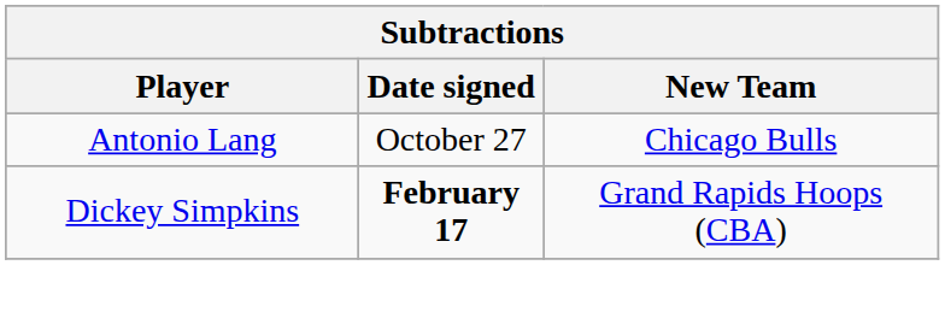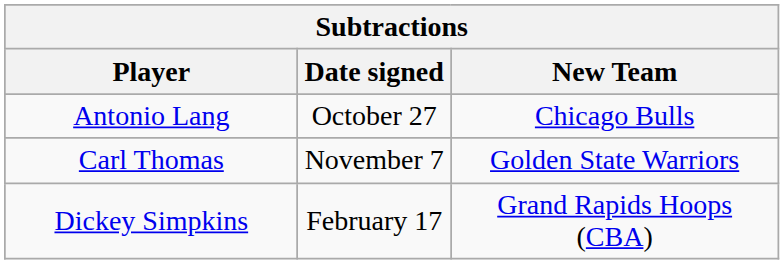 <table class="wikitable" style="text-align:center">
 <tr>
 <th colspan=3>Subtractions</th>
 </tr>
 <tr>
 <th style="width:160px">Player</th>
 <th style="width:80px">Date signed</th>
 <th style="width:180px">New Team</th>
 </tr>
 <tr>
 <td><a href='#'>Antonio Lang</a></td>
 <td>October 27</td>
 <td><a href='#'>Chicago Bulls</a></td>
 </tr>
 <tr>
+<td><a href='#'>Carl Thomas</a></td>
+<td>November 7</td>
+<td><a href='#'>Golden State Warriors</a></td>
+</tr>
+<tr>
 <td><a href='#'>Dickey Simpkins</a></td>
-<td><strong>February 17</strong></td>
+<td>February 17</td>
 <td><a href='#'>Grand Rapids Hoops</a> (<a href='#'>CBA</a>)</td>
 </tr>
 </table>
